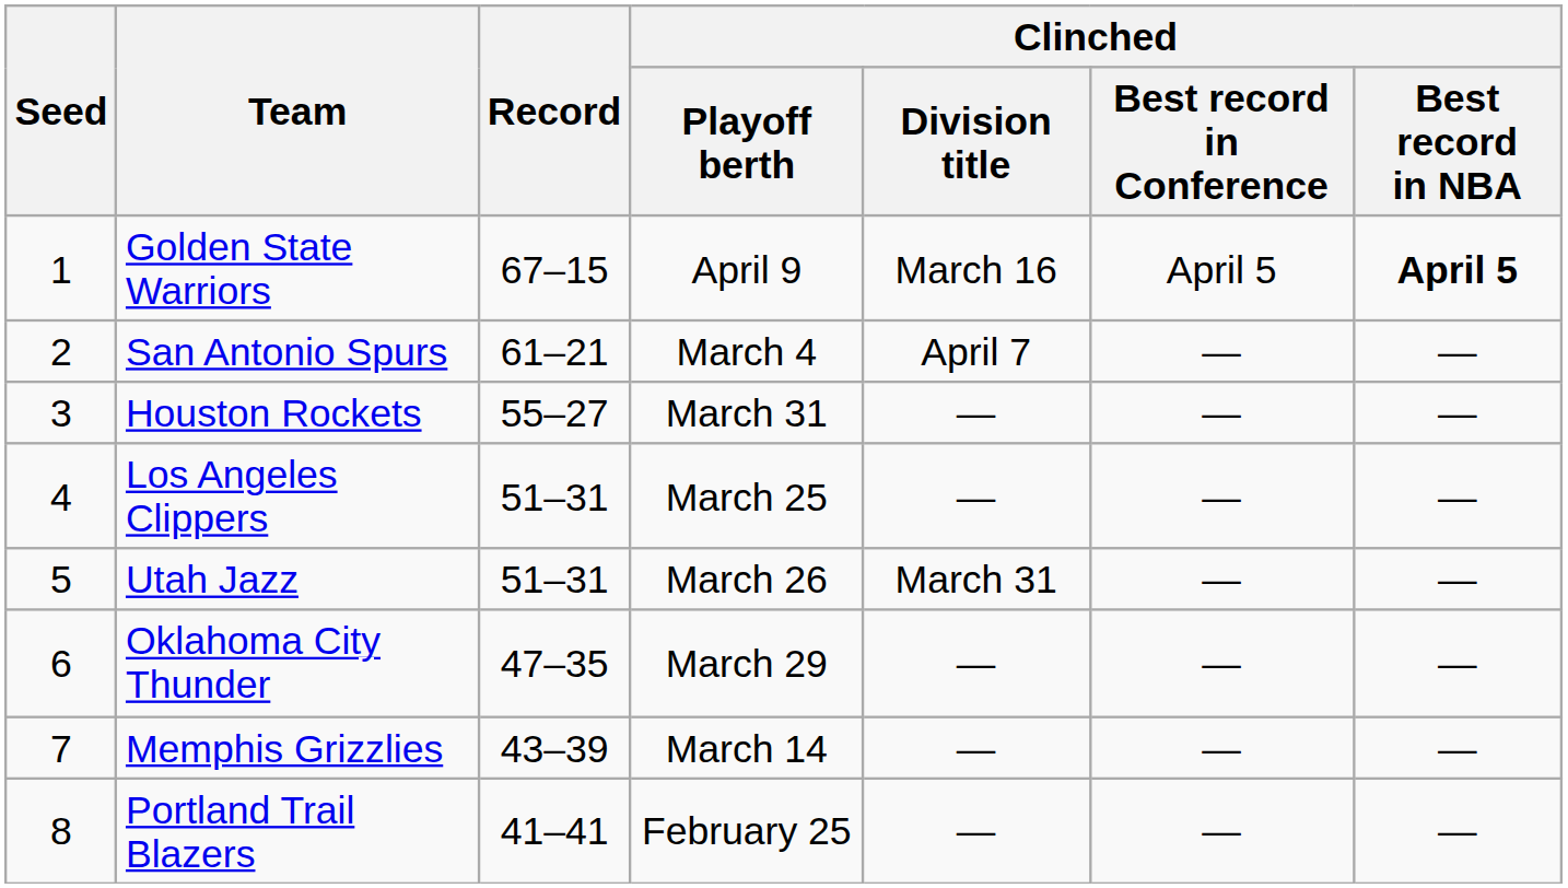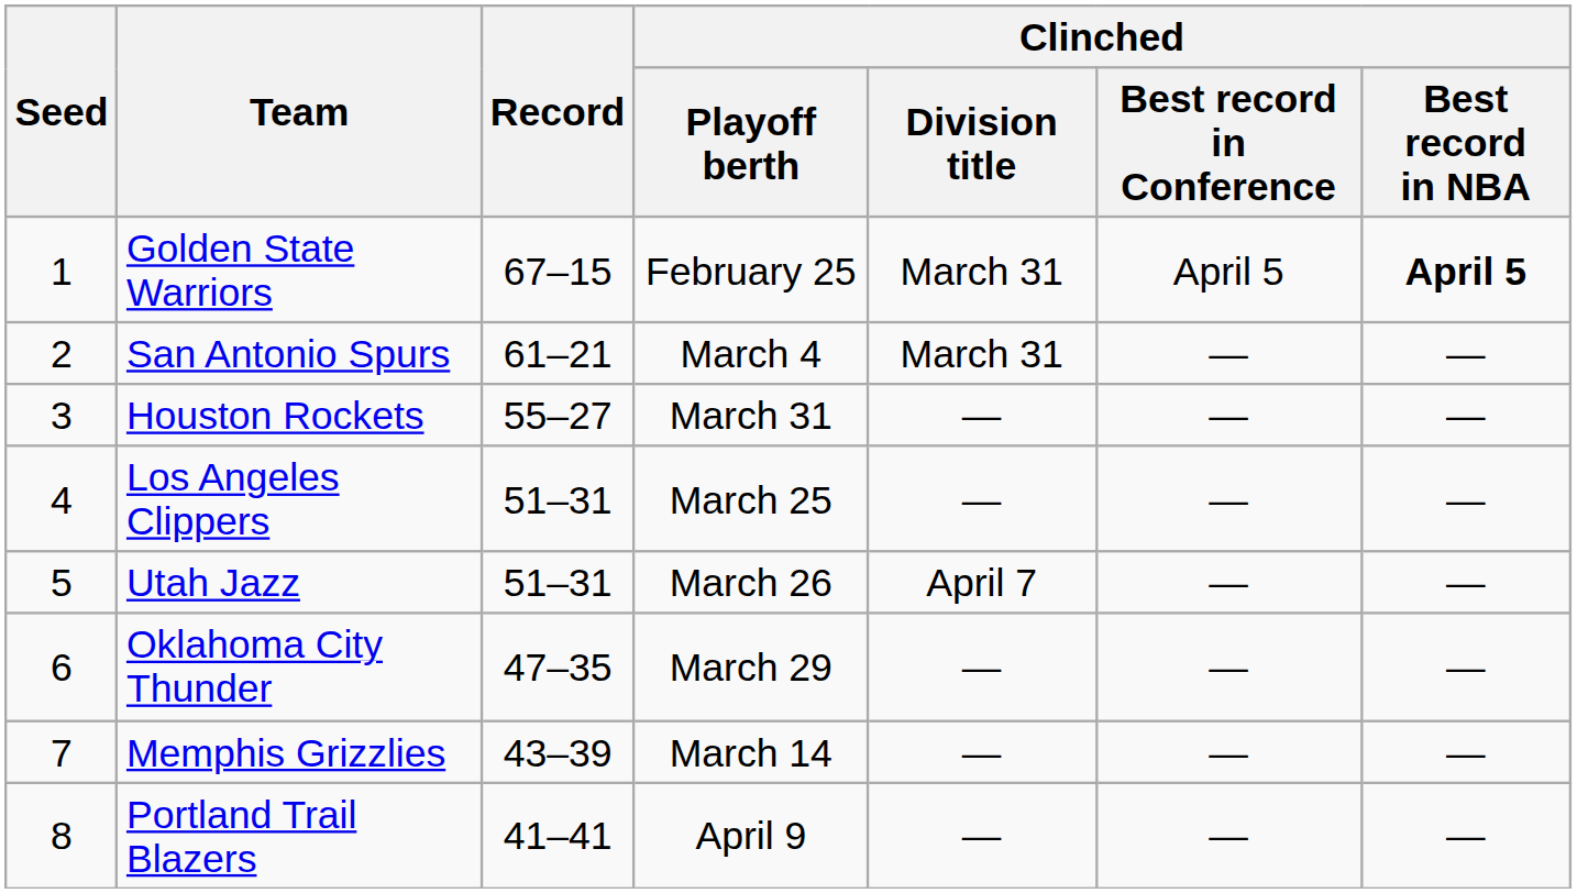 <table class="wikitable"  style="font-size:95%; text-align:center">
 <tr>
 <th rowspan=2>Seed</th>
 <th rowspan=2>Team</th>
 <th rowspan=2>Record</th>
 <th colspan=4>Clinched</th>
 </tr>
 <tr>
 <th>Playoff berth</th>
 <th>Division title</th>
 <th>Best record<br> in Conference</th>
 <th>Best record<br> in NBA</th>
 </tr>
 <tr>
 <td>1</td>
 <td align=left><a href='#'>Golden State Warriors</a></td>
 <td>67–15</td>
-<td>April 9</td>
-<td>March 16</td>
+<td>February 25</td>
+<td>March 31</td>
 <td>April 5</td>
 <td><strong>April 5</strong></td>
 </tr>
 <tr>
 <td>2</td>
 <td align=left><a href='#'>San Antonio Spurs</a></td>
 <td>61–21</td>
 <td>March 4</td>
-<td>April 7</td>
+<td>March 31</td>
 <td>—</td>
 <td>—</td>
 </tr>
 <tr>
 <td>3</td>
 <td align=left><a href='#'>Houston Rockets</a></td>
 <td>55–27</td>
 <td>March 31</td>
 <td>—</td>
 <td>—</td>
 <td>—</td>
 </tr>
 <tr>
 <td>4</td>
 <td align=left><a href='#'>Los Angeles Clippers</a></td>
 <td>51–31</td>
 <td>March 25</td>
 <td>—</td>
 <td>—</td>
 <td>—</td>
 </tr>
 <tr>
 <td>5</td>
 <td align=left><a href='#'>Utah Jazz</a></td>
 <td>51–31</td>
 <td>March 26</td>
-<td>March 31</td>
+<td>April 7</td>
 <td>—</td>
 <td>—</td>
 </tr>
 <tr>
 <td>6</td>
 <td align=left><a href='#'>Oklahoma City Thunder</a></td>
 <td>47–35</td>
 <td>March 29</td>
 <td>—</td>
 <td>—</td>
 <td>—</td>
 </tr>
 <tr>
 <td>7</td>
 <td align=left><a href='#'>Memphis Grizzlies</a></td>
 <td>43–39</td>
 <td>March 14</td>
 <td>—</td>
 <td>—</td>
 <td>—</td>
 </tr>
 <tr>
 <td>8</td>
 <td align=left><a href='#'>Portland Trail Blazers</a></td>
 <td>41–41</td>
-<td>February 25</td>
+<td>April 9</td>
 <td>—</td>
 <td>—</td>
 <td>—</td>
 </tr>
 </table>
